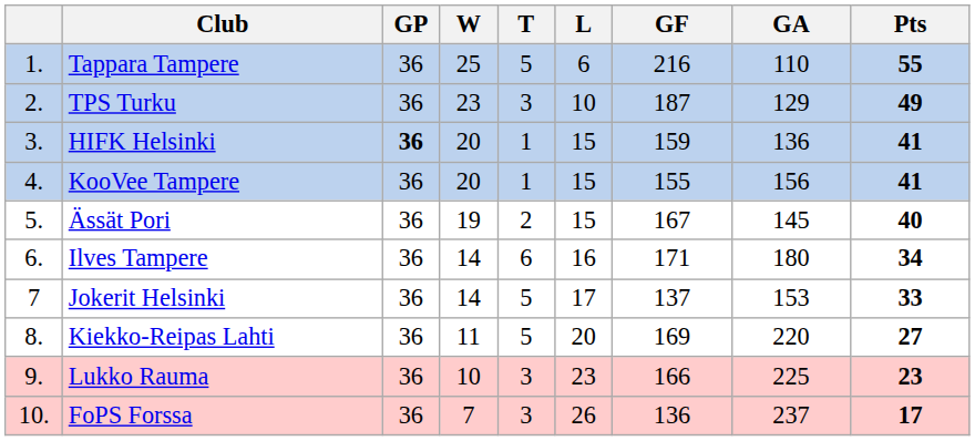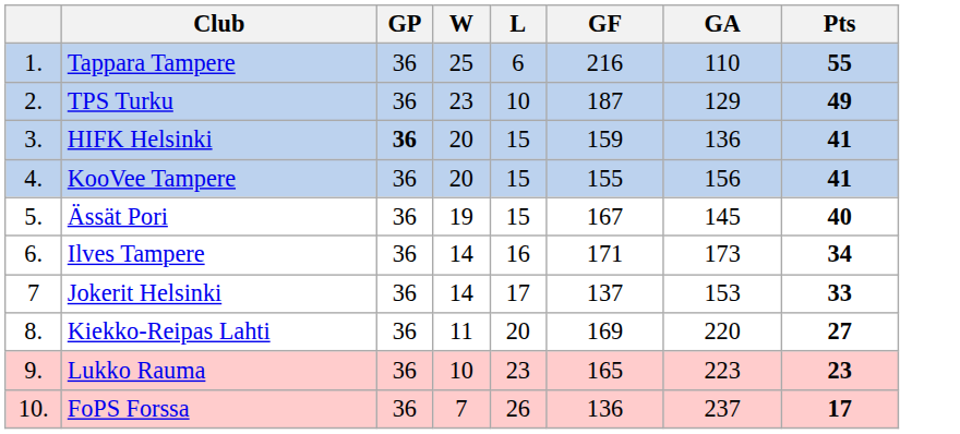 <table class="wikitable">
 <tr>
 <th width="30"></th>
 <th width="200">Club</th>
 <th width="30">GP</th>
 <th width="30">W</th>
-<th width="30">T</th>
 <th width="30">L</th>
 <th width="70">GF</th>
 <th width="70">GA</th>
 <th width="70">Pts</th>
 </tr>
 <tr bgcolor="#BCD2EE" align="center">
 <td>1.</td>
 <td align="left"><a href='#'>Tappara Tampere</a></td>
 <td>36</td>
 <td>25</td>
-<td>5</td>
 <td>6</td>
 <td>216</td>
 <td>110</td>
 <td><strong>55</strong></td>
 </tr>
 <tr bgcolor="#BCD2EE" align="center">
 <td>2.</td>
 <td align="left"><a href='#'>TPS Turku</a></td>
 <td>36</td>
 <td>23</td>
-<td>3</td>
 <td>10</td>
 <td>187</td>
 <td>129</td>
 <td><strong>49</strong></td>
 </tr>
 <tr bgcolor="#BCD2EE" align="center">
 <td>3.</td>
 <td align="left"><a href='#'>HIFK Helsinki</a></td>
 <td><strong>36</strong></td>
 <td>20</td>
-<td>1</td>
 <td>15</td>
 <td>159</td>
 <td>136</td>
 <td><strong>41</strong></td>
 </tr>
 <tr bgcolor="#BCD2EE" align="center">
 <td>4.</td>
 <td align="left"><a href='#'>KooVee Tampere</a></td>
 <td>36</td>
 <td>20</td>
-<td>1</td>
 <td>15</td>
 <td>155</td>
 <td>156</td>
 <td><strong>41</strong></td>
 </tr>
 <tr bgcolor="#FFFFFF" align="center">
 <td>5.</td>
 <td align="left"><a href='#'>Ässät Pori</a></td>
 <td>36</td>
 <td>19</td>
-<td>2</td>
 <td>15</td>
 <td>167</td>
 <td>145</td>
 <td><strong>40</strong></td>
 </tr>
 <tr bgcolor="#FFFFFF" align="center">
 <td>6.</td>
 <td align="left"><a href='#'>Ilves Tampere</a></td>
 <td>36</td>
 <td>14</td>
-<td>6</td>
 <td>16</td>
 <td>171</td>
-<td>180</td>
+<td>173</td>
 <td><strong>34</strong></td>
 </tr>
 <tr bgcolor="#FFFFFF" align="center">
 <td>7</td>
 <td align="left"><a href='#'>Jokerit Helsinki</a></td>
 <td>36</td>
 <td>14</td>
-<td>5</td>
 <td>17</td>
 <td>137</td>
 <td>153</td>
 <td><strong>33</strong></td>
 </tr>
 <tr bgcolor="#FFFFFF" align="center">
 <td>8.</td>
 <td align="left"><a href='#'>Kiekko-Reipas Lahti</a></td>
 <td>36</td>
 <td>11</td>
-<td>5</td>
 <td>20</td>
 <td>169</td>
 <td>220</td>
 <td><strong>27</strong></td>
 </tr>
 <tr bgcolor="#ffcccc" align="center">
 <td>9.</td>
 <td align="left"><a href='#'>Lukko Rauma</a></td>
 <td>36</td>
 <td>10</td>
-<td>3</td>
 <td>23</td>
-<td>166</td>
-<td>225</td>
+<td>165</td>
+<td>223</td>
 <td><strong>23</strong></td>
 </tr>
 <tr bgcolor="#ffcccc" align="center">
 <td>10.</td>
 <td align="left"><a href='#'>FoPS Forssa</a></td>
 <td>36</td>
 <td>7</td>
-<td>3</td>
 <td>26</td>
 <td>136</td>
 <td>237</td>
 <td><strong>17</strong></td>
 </tr>
 </table>
